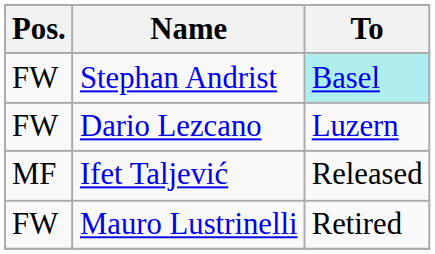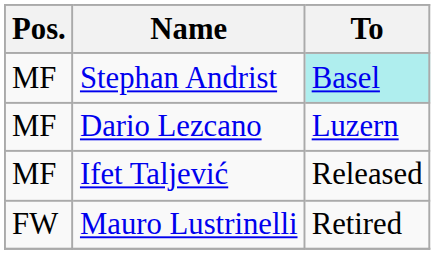 <table class="wikitable">
 <tr>
 <th>Pos.</th>
 <th>Name</th>
 <th>To</th>
 </tr>
 <tr>
-<td>FW</td>
+<td>MF</td>
 <td> <a href='#'>Stephan Andrist</a></td>
 <td style="background: paleturquoise;"> <a href='#'>Basel</a></td>
 </tr>
 <tr>
-<td>FW</td>
+<td>MF</td>
 <td> <a href='#'>Dario Lezcano</a></td>
 <td> <a href='#'>Luzern</a></td>
 </tr>
 <tr>
 <td>MF</td>
 <td> <a href='#'>Ifet Taljević</a></td>
 <td>Released</td>
 </tr>
 <tr>
 <td>FW</td>
 <td> <a href='#'>Mauro Lustrinelli</a></td>
 <td>Retired</td>
 </tr>
 <tr>
 </tr>
 </table>
